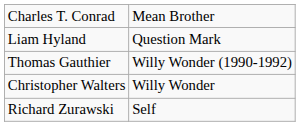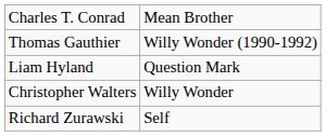 <table class="wikitable">
 <tr>
 <td>Charles T. Conrad</td>
 <td>Mean Brother</td>
 </tr>
 <tr>
+<td>Thomas Gauthier</td>
+<td>Willy Wonder (1990-1992)</td>
+</tr>
+<tr>
 <td>Liam Hyland</td>
 <td>Question Mark</td>
-</tr>
-<tr>
-<td>Thomas Gauthier</td>
-<td>Willy Wonder (1990-1992)</td>
 </tr>
 <tr>
 <td>Christopher Walters</td>
 <td>Willy Wonder</td>
 </tr>
 <tr>
 <td>Richard Zurawski</td>
 <td>Self</td>
 </tr>
 </table>
